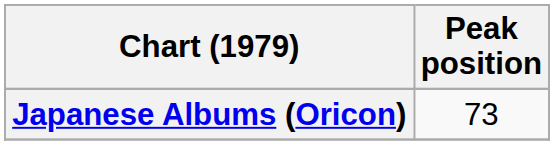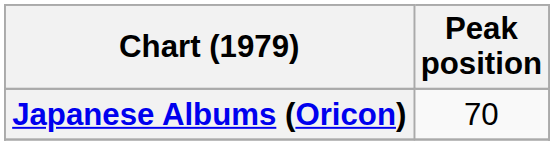 <table class="wikitable sortable plainrowheaders" style="text-align:center">
 <tr>
 <th scope="col">Chart (1979)</th>
 <th scope="col">Peak<br>position</th>
 </tr>
 <tr>
 </tr>
 <tr>
 <th scope="row"><a href='#'>Japanese Albums</a> (<a href='#'>Oricon</a>)</th>
-<td align="center">73</td>
+<td align="center">70</td>
 </tr>
 <tr>
 </tr>
 <tr>
 </tr>
 </table>
